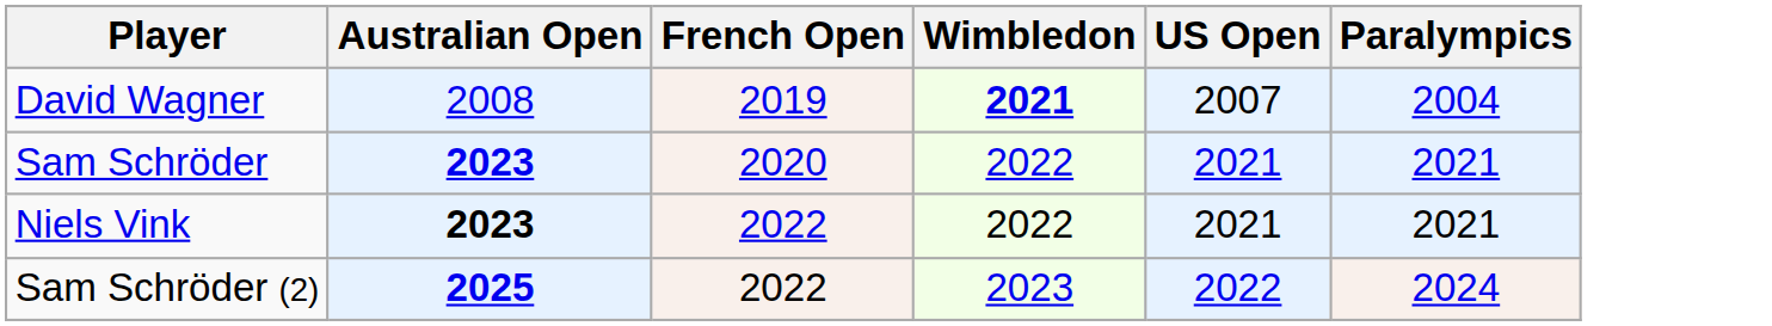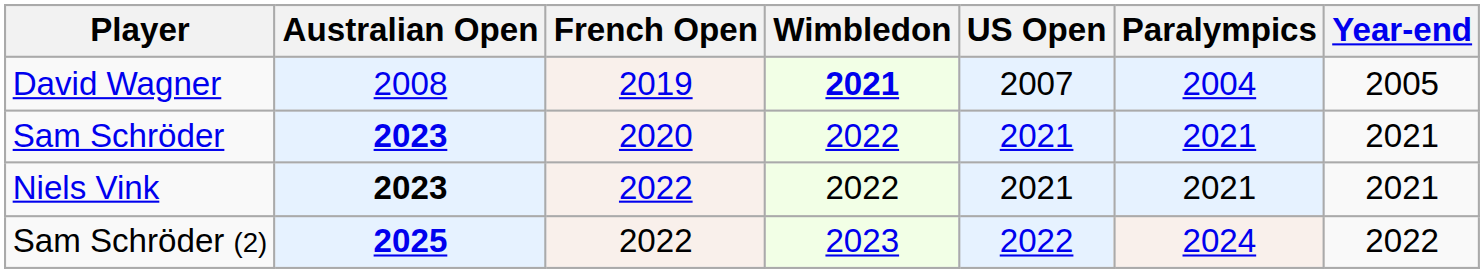 <table class="wikitable sortable" style="text-align:center">
 <tr>
 <th>Player</th>
 <th>Australian Open</th>
 <th>French Open</th>
 <th>Wimbledon</th>
 <th>US Open</th>
 <th>Paralympics</th>
+<th><a href='#'>Year-end</a></th>
 </tr>
 <tr>
 <td style="text-align:left;"> <a href='#'>David Wagner</a></td>
 <td style="background: #e6f2ff;"><a href='#'>2008</a></td>
 <td style="background: #f9f0eb;"><a href='#'>2019</a></td>
 <td style="background: #f2ffe6;"><strong><a href='#'>2021</a></strong></td>
 <td style="background: #e6f2ff;">2007</td>
 <td style="background: #e6f2ff;"><a href='#'>2004</a></td>
+<td>2005</td>
 </tr>
 <tr>
 <td style="text-align:left;"> <a href='#'>Sam Schröder</a></td>
 <td style="background: #e6f2ff;"><strong><a href='#'>2023</a></strong></td>
 <td style="background: #f9f0eb;"><a href='#'>2020</a></td>
 <td style="background: #f2ffe6;"><a href='#'>2022</a></td>
 <td style="background: #e6f2ff;"><a href='#'>2021</a></td>
 <td style="background: #e6f2ff;"><a href='#'>2021</a></td>
+<td>2021</td>
 </tr>
 <tr>
 <td style="text-align:left;"> <a href='#'>Niels Vink</a></td>
 <td style="background: #e6f2ff;"><strong>2023</strong></td>
 <td style="background: #f9f0eb;"><a href='#'>2022</a></td>
 <td style="background: #f2ffe6;">2022</td>
 <td style="background: #e6f2ff;">2021</td>
 <td style="background: #e6f2ff;">2021</td>
+<td>2021</td>
 </tr>
 <tr>
 <td style="text-align:left;"> Sam Schröder <small>(2)</small></td>
 <td style="background: #e6f2ff;"><strong><a href='#'>2025</a></strong></td>
 <td style="background: #f9f0eb;">2022</td>
 <td style="background: #f2ffe6;"><a href='#'>2023</a></td>
 <td style="background: #e6f2ff;"><a href='#'>2022</a></td>
 <td style="background: #f9f0eb;"><a href='#'>2024</a></td>
+<td>2022</td>
 </tr>
 </table>
